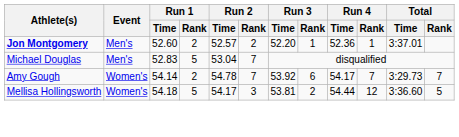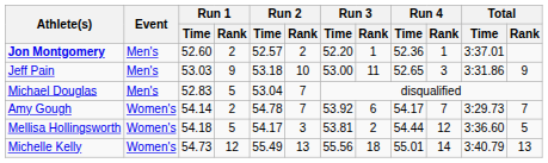 <table class="wikitable">
 <tr>
 <th rowspan="2">Athlete(s)</th>
 <th rowspan="2">Event</th>
 <th colspan="2">Run 1</th>
 <th colspan="2">Run 2</th>
 <th colspan="2">Run 3</th>
 <th colspan="2">Run 4</th>
 <th colspan="2">Total</th>
 </tr>
 <tr>
 <th>Time</th>
 <th>Rank</th>
 <th>Time</th>
 <th>Rank</th>
 <th>Time</th>
 <th>Rank</th>
 <th>Time</th>
 <th>Rank</th>
 <th>Time</th>
 <th>Rank</th>
 </tr>
 <tr>
 <td><strong><a href='#'>Jon Montgomery</a></strong></td>
 <td><a href='#'>Men's</a></td>
 <td align="center">52.60</td>
 <td align="center">2</td>
 <td align="center">52.57</td>
 <td align="center">2</td>
 <td align="center">52.20</td>
 <td align="center">1</td>
 <td align="center">52.36</td>
 <td align="center">1</td>
 <td align="center">3:37.01</td>
 <td align="center"></td>
+</tr>
+<tr>
+<td><a href='#'>Jeff Pain</a></td>
+<td><a href='#'>Men's</a></td>
+<td align="center">53.03</td>
+<td align="center">9</td>
+<td align="center">53.18</td>
+<td align="center">10</td>
+<td align="center">53.00</td>
+<td align="center">11</td>
+<td align="center">52.65</td>
+<td align="center">3</td>
+<td align="center">3:31.86</td>
+<td align="center">9</td>
 </tr>
 <tr>
 <td><a href='#'>Michael Douglas</a></td>
 <td><a href='#'>Men's</a></td>
 <td align="center">52.83</td>
 <td align="center">5</td>
 <td align="center">53.04</td>
 <td align="center">7</td>
 <td colspan=6 align="center">disqualified</td>
 </tr>
 <tr>
 <td><a href='#'>Amy Gough</a></td>
 <td><a href='#'>Women's</a></td>
 <td align="center">54.14</td>
 <td align="center">2</td>
 <td align="center">54.78</td>
 <td align="center">7</td>
 <td align="center">53.92</td>
 <td align="center">6</td>
 <td align="center">54.17</td>
 <td align="center">7</td>
 <td align="center">3:29.73</td>
 <td align="center">7</td>
 </tr>
 <tr>
 <td><a href='#'>Mellisa Hollingsworth</a></td>
 <td><a href='#'>Women's</a></td>
 <td align="center">54.18</td>
 <td align="center">5</td>
 <td align="center">54.17</td>
 <td align="center">3</td>
 <td align="center">53.81</td>
 <td align="center">2</td>
 <td align="center">54.44</td>
 <td align="center">12</td>
 <td align="center">3:36.60</td>
 <td align="center">5</td>
 </tr>
+<tr>
+<td><a href='#'>Michelle Kelly</a></td>
+<td><a href='#'>Women's</a></td>
+<td align="center">54.73</td>
+<td align="center">12</td>
+<td align="center">55.49</td>
+<td align="center">13</td>
+<td align="center">55.56</td>
+<td align="center">18</td>
+<td align="center">55.01</td>
+<td align="center">14</td>
+<td align="center">3:40.79</td>
+<td align="center">13</td>
+</tr>
 </table>
